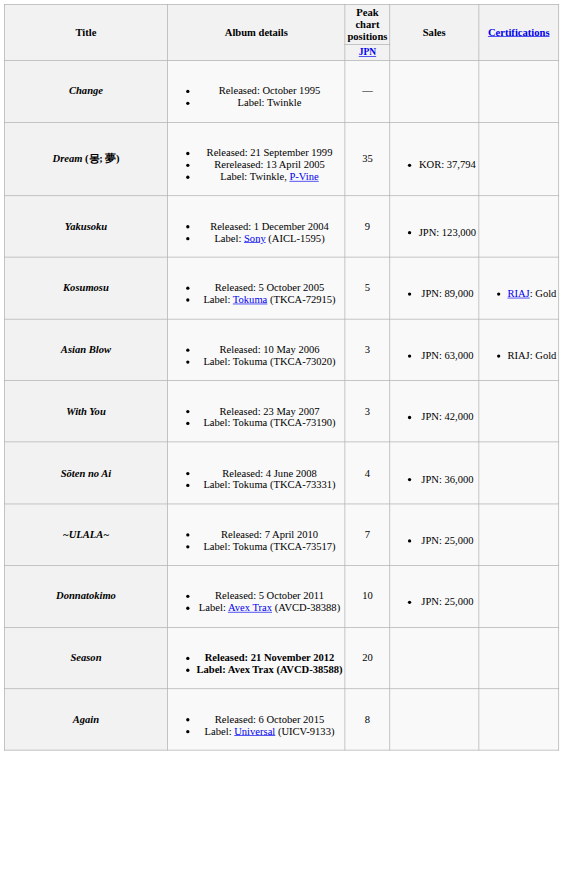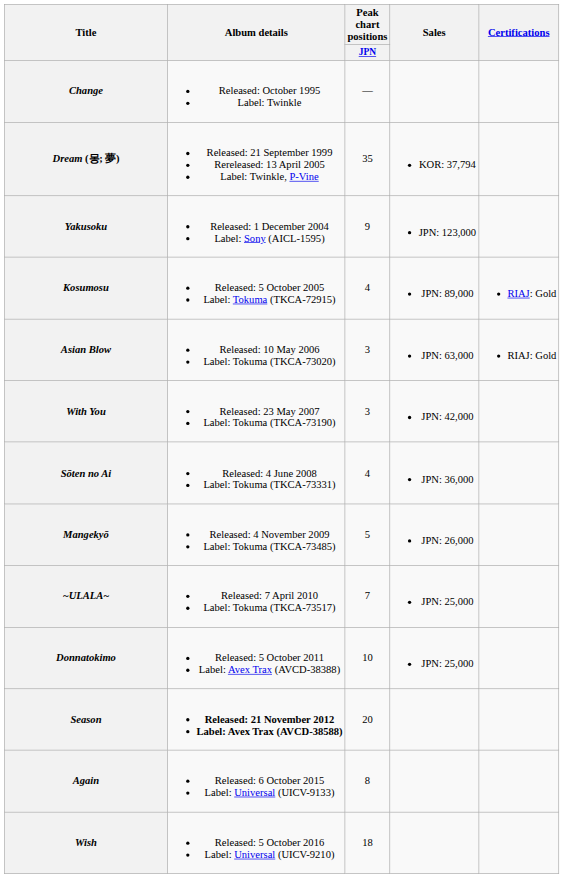 <table class="wikitable plainrowheaders" style="text-align:center;">
 <tr>
 <th rowspan="2" style="width:15em;">Title</th>
 <th rowspan="2">Album details</th>
 <th colspan="1">Peak chart positions</th>
 <th colspan="1" rowspan="2">Sales</th>
 <th rowspan="2"><a href='#'>Certifications</a></th>
 </tr>
 <tr>
 <th scope="col" style="width:2.5em;font-size:90%;"><a href='#'>JPN</a><br></th>
 </tr>
 <tr>
 <th scope="row"><em>Change</em></th>
 <td><br><ul><li>Released: October 1995 </li><li>Label: Twinkle</li></ul></td>
 <td>—</td>
 <td></td>
 <td></td>
 </tr>
 <tr>
 <th scope="row"><em>Dream</em> (몽; 夢)</th>
 <td><br><ul><li>Released: 21 September 1999 </li><li>Rereleased: 13 April 2005 </li><li>Label: Twinkle, <a href='#'>P-Vine</a></li></ul></td>
 <td>35</td>
 <td><br><ul><li>KOR: 37,794</li></ul></td>
 <td></td>
 </tr>
 <tr>
 <th scope="row"><em>Yakusoku</em> </th>
 <td><br><ul><li>Released: 1 December 2004 </li><li>Label: <a href='#'>Sony</a> (AICL-1595)</li></ul></td>
 <td>9</td>
 <td><br><ul><li>JPN: 123,000</li></ul></td>
 <td></td>
 </tr>
 <tr>
 <th scope="row"><em>Kosumosu</em> </th>
 <td><br><ul><li>Released: 5 October 2005 </li><li>Label: <a href='#'>Tokuma</a> (TKCA-72915)</li></ul></td>
-<td>5</td>
+<td>4</td>
 <td><br><ul><li>JPN: 89,000</li></ul></td>
 <td><br><ul><li><a href='#'>RIAJ</a>: Gold</li></ul></td>
 </tr>
 <tr>
 <th scope="row"><em>Asian Blow</em></th>
 <td><br><ul><li>Released: 10 May 2006 </li><li>Label: Tokuma (TKCA-73020)</li></ul></td>
 <td>3</td>
 <td><br><ul><li>JPN: 63,000</li></ul></td>
 <td><br><ul><li>RIAJ: Gold</li></ul></td>
 </tr>
 <tr>
 <th scope="row"><em>With You</em></th>
 <td><br><ul><li>Released: 23 May 2007 </li><li>Label: Tokuma (TKCA-73190)</li></ul></td>
 <td>3</td>
 <td><br><ul><li>JPN: 42,000</li></ul></td>
 <td></td>
 </tr>
 <tr>
 <th scope="row"><em>Sōten no Ai</em> </th>
 <td><br><ul><li>Released: 4 June 2008 </li><li>Label: Tokuma (TKCA-73331)</li></ul></td>
 <td>4</td>
 <td><br><ul><li>JPN: 36,000</li></ul></td>
+<td></td>
+</tr>
+<tr>
+<th scope="row"><em>Mangekyō</em> </th>
+<td><br><ul><li>Released: 4 November 2009 </li><li>Label: Tokuma (TKCA-73485)</li></ul></td>
+<td>5</td>
+<td><br><ul><li>JPN: 26,000</li></ul></td>
 <td></td>
 </tr>
 <tr>
 <th scope="row"><em>~ULALA~</em> </th>
 <td><br><ul><li>Released: 7 April 2010 </li><li>Label: Tokuma (TKCA-73517)</li></ul></td>
 <td>7</td>
 <td><br><ul><li>JPN: 25,000</li></ul></td>
 <td></td>
 </tr>
 <tr>
 <th scope="row"><em>Donnatokimo</em> </th>
 <td><br><ul><li>Released: 5 October 2011 </li><li>Label: <a href='#'>Avex Trax</a> (AVCD-38388)</li></ul></td>
 <td>10</td>
 <td><br><ul><li>JPN: 25,000</li></ul></td>
 <td></td>
 </tr>
 <tr>
 <th scope="row"><em>Season</em></th>
 <td><strong><br><ul><li>Released: 21 November 2012 </li><li>Label: Avex Trax (AVCD-38588)</li></ul></strong></td>
 <td>20</td>
 <td></td>
 <td></td>
 </tr>
 <tr>
 <th scope="row"><em>Again</em></th>
 <td><br><ul><li>Released: 6 October 2015 </li><li>Label: <a href='#'>Universal</a> (UICV-9133)</li></ul></td>
 <td>8</td>
 <td></td>
 <td></td>
 </tr>
+<tr>
+<th scope="row"><em>Wish</em></th>
+<td><br><ul><li>Released: 5 October 2016 </li><li>Label: <a href='#'>Universal</a> (UICV-9210)</li></ul></td>
+<td>18</td>
+<td></td>
+<td></td>
+</tr>
 </table>
